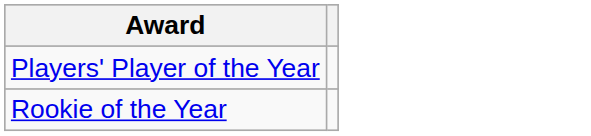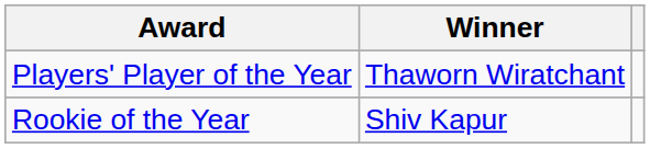 <table class="wikitable">
 <tr>
 <th>Award</th>
+<th>Winner</th>
 <th></th>
 </tr>
 <tr>
 <td><a href='#'>Players' Player of the Year</a></td>
+<td> <a href='#'>Thaworn Wiratchant</a></td>
 <td></td>
 </tr>
 <tr>
 <td><a href='#'>Rookie of the Year</a></td>
+<td> <a href='#'>Shiv Kapur</a></td>
 <td></td>
 </tr>
 </table>
